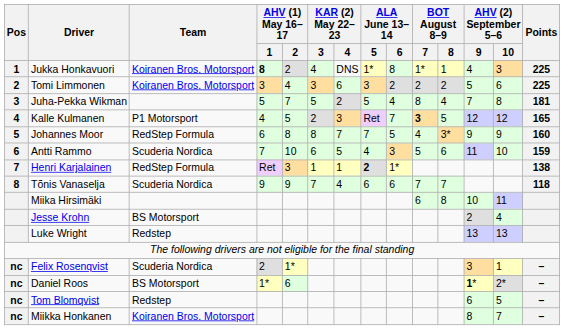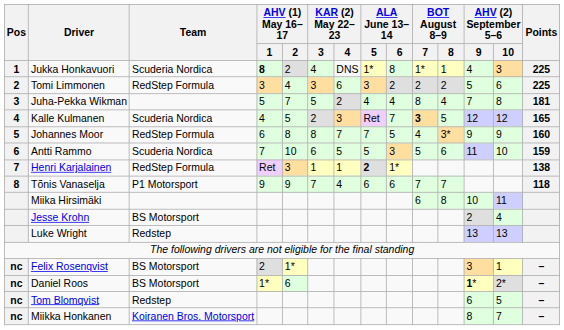 <table class="wikitable" style="font-size:85%">
 <tr>
 <th rowspan=2>Pos</th>
 <th rowspan=2>Driver</th>
 <th rowspan=2>Team</th>
 <th colspan=2> <a href='#'>AHV</a> (1)<br>May 16–17</th>
 <th colspan=2> <a href='#'>KAR</a> (2)<br>May 22–23</th>
 <th colspan=2> <a href='#'>ALA</a><br>June 13–14</th>
 <th colspan=2> <a href='#'>BOT</a><br>August 8–9</th>
 <th colspan=2> <a href='#'>AHV</a> (2)<br>September 5–6</th>
 <th rowspan=2>Points</th>
 </tr>
 <tr>
 <th width="27">1</th>
 <th width="27">2</th>
 <th width="27">3</th>
 <th width="27">4</th>
 <th width="27">5</th>
 <th width="27">6</th>
 <th width="27">7</th>
 <th width="27">8</th>
 <th width="27">9</th>
 <th width="27">10</th>
 </tr>
 <tr>
 <th>1</th>
 <td> Jukka Honkavuori</td>
-<td><a href='#'>Koiranen Bros. Motorsport</a></td>
+<td>Scuderia Nordica</td>
 <td style="background:#DFFFDF;"><strong>8</strong></td>
 <td style="background:#DFDFDF;">2</td>
 <td style="background:#DFFFDF;">4</td>
 <td>DNS</td>
 <td style="background:#FFFFBF;">1*</td>
 <td style="background:#DFFFDF;">8</td>
 <td style="background:#FFFFBF;">1*</td>
 <td style="background:#FFFFBF;">1</td>
 <td style="background:#DFFFDF;">4</td>
 <td style="background:#FFDF9F;">3</td>
 <th>225</th>
 </tr>
 <tr>
 <th>2</th>
 <td> Tomi Limmonen</td>
-<td><a href='#'>Koiranen Bros. Motorsport</a></td>
+<td>RedStep Formula</td>
 <td style="background:#FFDF9F;">3</td>
 <td style="background:#DFFFDF;">4</td>
 <td style="background:#FFDF9F;">3</td>
 <td style="background:#DFFFDF;">6</td>
 <td style="background:#FFDF9F;">3</td>
 <td style="background:#DFDFDF;">2</td>
 <td style="background:#DFDFDF;">2</td>
 <td style="background:#DFDFDF;">2</td>
 <td style="background:#DFFFDF;">5</td>
 <td style="background:#DFFFDF;">6</td>
 <th>225</th>
 </tr>
 <tr>
 <th>3</th>
 <td> Juha-Pekka Wikman</td>
 <td></td>
 <td style="background:#DFFFDF;">5</td>
 <td style="background:#DFFFDF;">7</td>
 <td style="background:#DFFFDF;">5</td>
 <td style="background:#DFDFDF;">2</td>
-<td style="background:#DFFFDF;">5</td>
+<td style="background:#DFFFDF;">4</td>
 <td style="background:#DFFFDF;">4</td>
 <td style="background:#DFFFDF;">8</td>
 <td style="background:#DFFFDF;">4</td>
 <td style="background:#DFFFDF;">7</td>
 <td style="background:#DFFFDF;">8</td>
 <th>181</th>
 </tr>
 <tr>
 <th>4</th>
 <td> Kalle Kulmanen</td>
-<td>P1 Motorsport</td>
+<td>Scuderia Nordica</td>
 <td style="background:#DFFFDF;">4</td>
 <td style="background:#DFFFDF;">5</td>
 <td style="background:#DFDFDF;">2</td>
 <td style="background:#FFDF9F;">3</td>
 <td style="background:#EFCFFF;">Ret</td>
 <td style="background:#DFFFDF;">7</td>
 <td style="background:#FFDF9F;"><strong>3</strong></td>
 <td style="background:#DFFFDF;">5</td>
 <td style="background:#CFCFFF;">12</td>
 <td style="background:#CFCFFF;">12</td>
 <th>165</th>
 </tr>
 <tr>
 <th>5</th>
 <td> Johannes Moor</td>
 <td>RedStep Formula</td>
 <td style="background:#DFFFDF;">6</td>
 <td style="background:#DFFFDF;">8</td>
 <td style="background:#DFFFDF;">8</td>
 <td style="background:#DFFFDF;">7</td>
 <td style="background:#DFFFDF;">7</td>
 <td style="background:#DFFFDF;">5</td>
 <td style="background:#DFFFDF;">4</td>
 <td style="background:#FFDF9F;">3*</td>
 <td style="background:#DFFFDF;">9</td>
 <td style="background:#DFFFDF;">9</td>
 <th>160</th>
 </tr>
 <tr>
 <th>6</th>
 <td> Antti Rammo</td>
 <td>Scuderia Nordica</td>
 <td style="background:#DFFFDF;">7</td>
 <td style="background:#DFFFDF;">10</td>
 <td style="background:#DFFFDF;">6</td>
 <td style="background:#DFFFDF;">5</td>
-<td style="background:#DFFFDF;">4</td>
+<td style="background:#DFFFDF;">5</td>
 <td style="background:#FFDF9F;">3</td>
 <td style="background:#DFFFDF;">5</td>
 <td style="background:#DFFFDF;">6</td>
 <td style="background:#CFCFFF;">11</td>
 <td style="background:#DFFFDF;">10</td>
 <th>159</th>
 </tr>
 <tr>
 <th>7</th>
 <td> <a href='#'>Henri Karjalainen</a></td>
 <td>RedStep Formula</td>
 <td style="background:#EFCFFF;">Ret</td>
 <td style="background:#FFDF9F;">3</td>
 <td style="background:#FFFFBF;">1</td>
 <td style="background:#FFFFBF;">1</td>
 <td style="background:#DFDFDF;"><strong>2</strong></td>
 <td style="background:#FFFFBF;">1*</td>
 <td></td>
 <td></td>
 <td></td>
 <td></td>
 <th>138</th>
 </tr>
 <tr>
 <th>8</th>
 <td> Tõnis Vanaselja</td>
-<td>Scuderia Nordica</td>
+<td>P1 Motorsport</td>
 <td style="background:#DFFFDF;">9</td>
 <td style="background:#DFFFDF;">9</td>
 <td style="background:#DFFFDF;">7</td>
 <td style="background:#DFFFDF;">4</td>
 <td style="background:#DFFFDF;">6</td>
 <td style="background:#DFFFDF;">6</td>
 <td style="background:#DFFFDF;">7</td>
 <td style="background:#DFFFDF;">7</td>
 <td></td>
 <td></td>
 <th>118</th>
 </tr>
 <tr>
 <th></th>
 <td> Miika Hirsimäki</td>
 <td></td>
 <td></td>
 <td></td>
 <td></td>
 <td></td>
 <td></td>
 <td></td>
 <td style="background:#DFFFDF;">6</td>
 <td style="background:#DFFFDF;">8</td>
 <td style="background:#DFFFDF;">10</td>
 <td style="background:#CFCFFF;">11</td>
 <th></th>
 </tr>
 <tr>
 <th></th>
 <td> <a href='#'>Jesse Krohn</a></td>
 <td>BS Motorsport</td>
 <td></td>
 <td></td>
 <td></td>
 <td></td>
 <td></td>
 <td></td>
 <td></td>
 <td></td>
 <td style="background:#DFDFDF;">2</td>
 <td style="background:#DFFFDF;">4</td>
 <th></th>
 </tr>
 <tr>
 <th></th>
 <td> Luke Wright</td>
 <td>Redstep</td>
 <td></td>
 <td></td>
 <td></td>
 <td></td>
 <td></td>
 <td></td>
 <td></td>
 <td></td>
 <td style="background:#CFCFFF;">13</td>
 <td style="background:#CFCFFF;">13</td>
 <th></th>
 </tr>
 <tr>
 <td colspan=14 align=center><em>The following drivers are not eligible for the final standing</em></td>
 </tr>
 <tr>
 <th>nc</th>
 <td> <a href='#'>Felix Rosenqvist</a></td>
-<td>Scuderia Nordica</td>
+<td>BS Motorsport</td>
 <td style="background:#DFDFDF;">2</td>
 <td style="background:#FFFFBF;">1*</td>
 <td></td>
 <td></td>
 <td></td>
 <td></td>
 <td></td>
 <td></td>
 <td style="background:#FFDF9F;">3</td>
 <td style="background:#FFFFBF;">1</td>
 <th>–</th>
 </tr>
 <tr>
 <th>nc</th>
 <td> Daniel Roos</td>
 <td>BS Motorsport</td>
 <td style="background:#FFFFBF;">1*</td>
 <td style="background:#DFFFDF;">6</td>
 <td></td>
 <td></td>
 <td></td>
 <td></td>
 <td></td>
 <td></td>
 <td style="background:#FFFFBF;"><strong>1</strong>*</td>
 <td style="background:#DFDFDF;">2*</td>
 <th>–</th>
 </tr>
 <tr>
 <th>nc</th>
 <td> <a href='#'>Tom Blomqvist</a></td>
 <td>Redstep</td>
 <td></td>
 <td></td>
 <td></td>
 <td></td>
 <td></td>
 <td></td>
 <td></td>
 <td></td>
 <td style="background:#DFFFDF;">6</td>
 <td style="background:#DFFFDF;">5</td>
 <th>–</th>
 </tr>
 <tr>
 <th>nc</th>
 <td> Miikka Honkanen</td>
 <td><a href='#'>Koiranen Bros. Motorsport</a></td>
 <td></td>
 <td></td>
 <td></td>
 <td></td>
 <td></td>
 <td></td>
 <td></td>
 <td></td>
 <td style="background:#DFFFDF;">8</td>
 <td style="background:#DFFFDF;">7</td>
 <th>–</th>
 </tr>
 </table>
